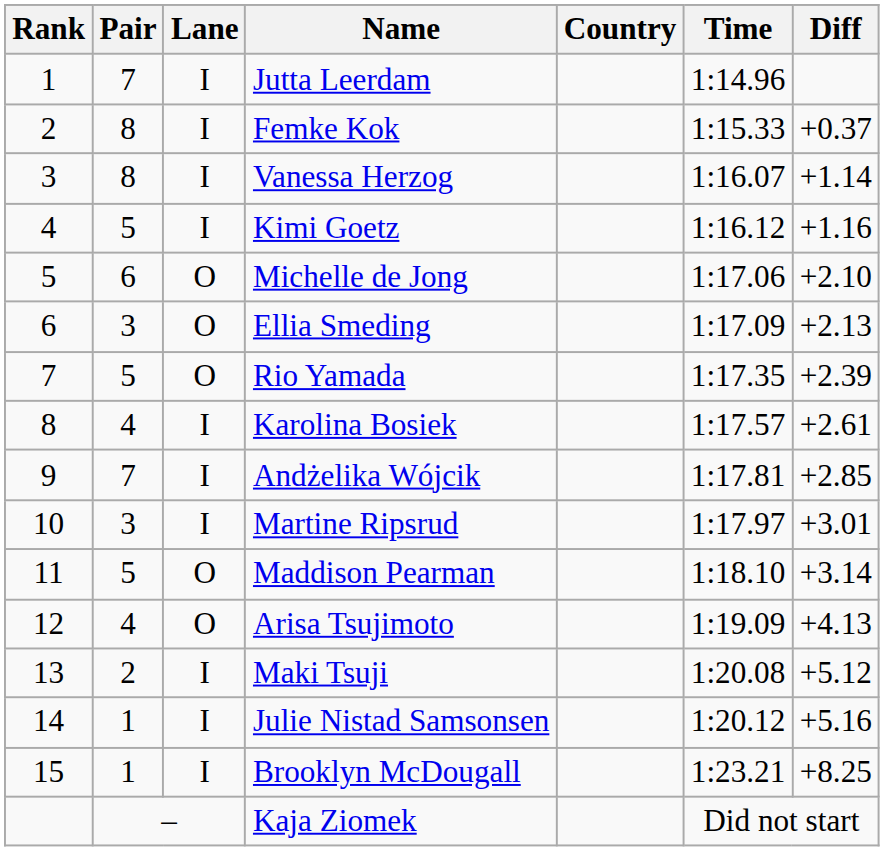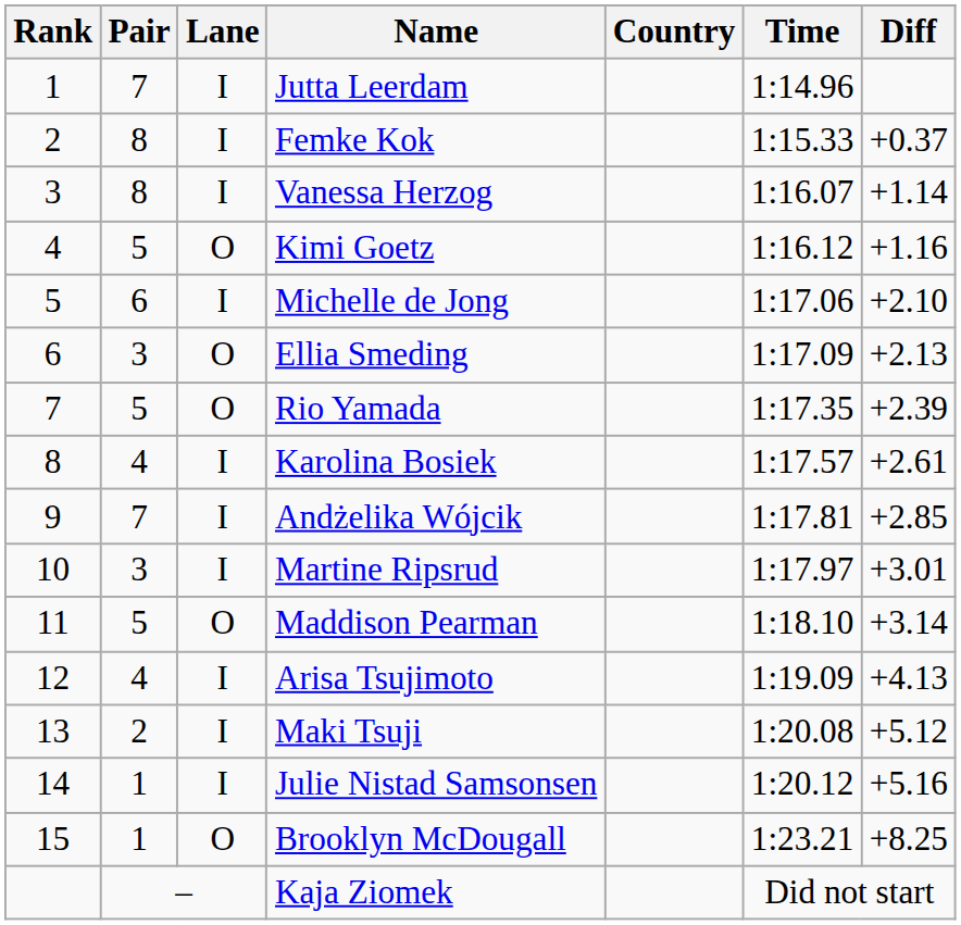 <table class="wikitable sortable" style="text-align:center">
 <tr>
 <th>Rank</th>
 <th>Pair</th>
 <th>Lane</th>
 <th>Name</th>
 <th>Country</th>
 <th>Time</th>
 <th>Diff</th>
 </tr>
 <tr>
 <td>1</td>
 <td>7</td>
 <td>I</td>
 <td align=left><a href='#'>Jutta Leerdam</a></td>
 <td align=left></td>
 <td>1:14.96</td>
 <td></td>
 </tr>
 <tr>
 <td>2</td>
 <td>8</td>
 <td>I</td>
 <td align=left><a href='#'>Femke Kok</a></td>
 <td align=left></td>
 <td>1:15.33</td>
 <td>+0.37</td>
 </tr>
 <tr>
 <td>3</td>
 <td>8</td>
 <td>I</td>
 <td align=left><a href='#'>Vanessa Herzog</a></td>
 <td align=left></td>
 <td>1:16.07</td>
 <td>+1.14</td>
 </tr>
 <tr>
 <td>4</td>
 <td>5</td>
-<td>I</td>
+<td>O</td>
 <td align=left><a href='#'>Kimi Goetz</a></td>
 <td align=left></td>
 <td>1:16.12</td>
 <td>+1.16</td>
 </tr>
 <tr>
 <td>5</td>
 <td>6</td>
-<td>O</td>
+<td>I</td>
 <td align=left><a href='#'>Michelle de Jong</a></td>
 <td align=left></td>
 <td>1:17.06</td>
 <td>+2.10</td>
 </tr>
 <tr>
 <td>6</td>
 <td>3</td>
 <td>O</td>
 <td align=left><a href='#'>Ellia Smeding</a></td>
 <td align=left></td>
 <td>1:17.09</td>
 <td>+2.13</td>
 </tr>
 <tr>
 <td>7</td>
 <td>5</td>
 <td>O</td>
 <td align=left><a href='#'>Rio Yamada</a></td>
 <td align=left></td>
 <td>1:17.35</td>
 <td>+2.39</td>
 </tr>
 <tr>
 <td>8</td>
 <td>4</td>
 <td>I</td>
 <td align=left><a href='#'>Karolina Bosiek</a></td>
 <td align=left></td>
 <td>1:17.57</td>
 <td>+2.61</td>
 </tr>
 <tr>
 <td>9</td>
 <td>7</td>
 <td>I</td>
 <td align=left><a href='#'>Andżelika Wójcik</a></td>
 <td align=left></td>
 <td>1:17.81</td>
 <td>+2.85</td>
 </tr>
 <tr>
 <td>10</td>
 <td>3</td>
 <td>I</td>
 <td align=left><a href='#'>Martine Ripsrud</a></td>
 <td align=left></td>
 <td>1:17.97</td>
 <td>+3.01</td>
 </tr>
 <tr>
 <td>11</td>
 <td>5</td>
 <td>O</td>
 <td align=left><a href='#'>Maddison Pearman</a></td>
 <td align=left></td>
 <td>1:18.10</td>
 <td>+3.14</td>
 </tr>
 <tr>
 <td>12</td>
 <td>4</td>
-<td>O</td>
+<td>I</td>
 <td align=left><a href='#'>Arisa Tsujimoto</a></td>
 <td align=left></td>
 <td>1:19.09</td>
 <td>+4.13</td>
 </tr>
 <tr>
 <td>13</td>
 <td>2</td>
 <td>I</td>
 <td align=left><a href='#'>Maki Tsuji</a></td>
 <td align=left></td>
 <td>1:20.08</td>
 <td>+5.12</td>
 </tr>
 <tr>
 <td>14</td>
 <td>1</td>
 <td>I</td>
 <td align=left><a href='#'>Julie Nistad Samsonsen</a></td>
 <td align=left></td>
 <td>1:20.12</td>
 <td>+5.16</td>
 </tr>
 <tr>
 <td>15</td>
 <td>1</td>
-<td>I</td>
+<td>O</td>
 <td align=left><a href='#'>Brooklyn McDougall</a></td>
 <td align=left></td>
 <td>1:23.21</td>
 <td>+8.25</td>
 </tr>
 <tr>
 <td></td>
 <td colspan=2>–</td>
 <td align=left><a href='#'>Kaja Ziomek</a></td>
 <td align=left></td>
 <td colspan=2>Did not start</td>
 </tr>
 </table>
